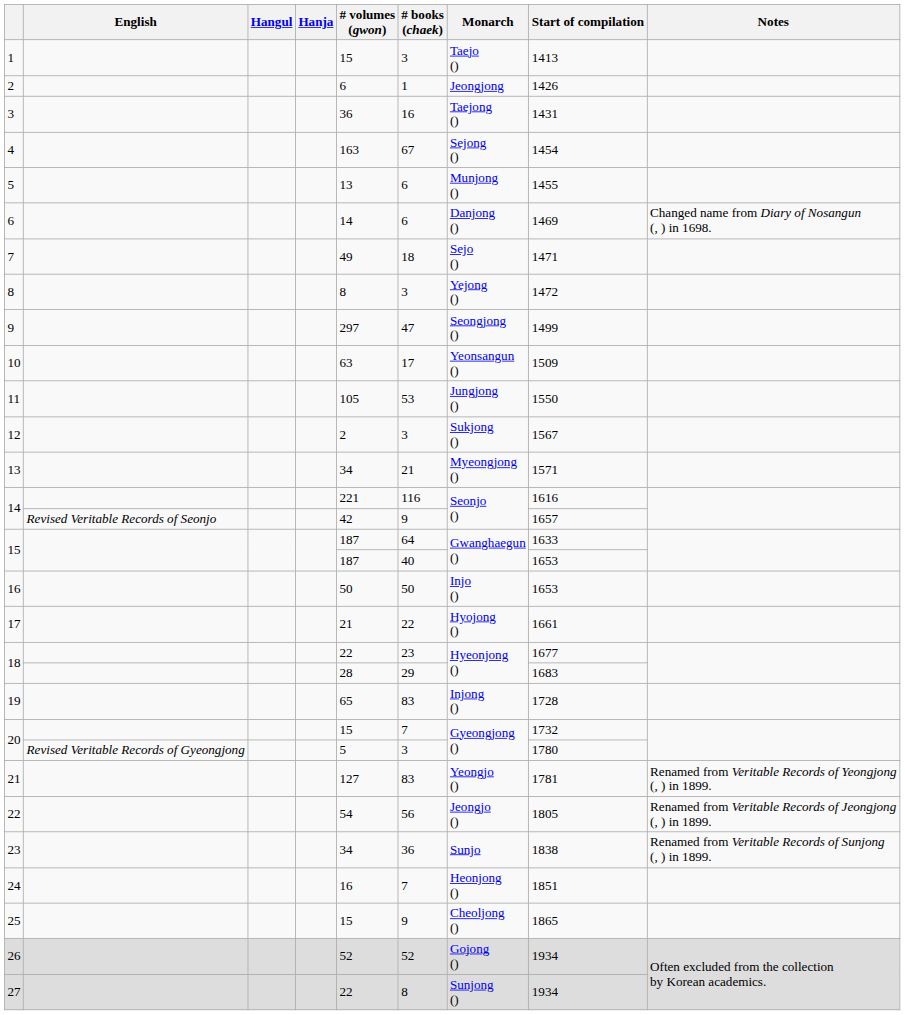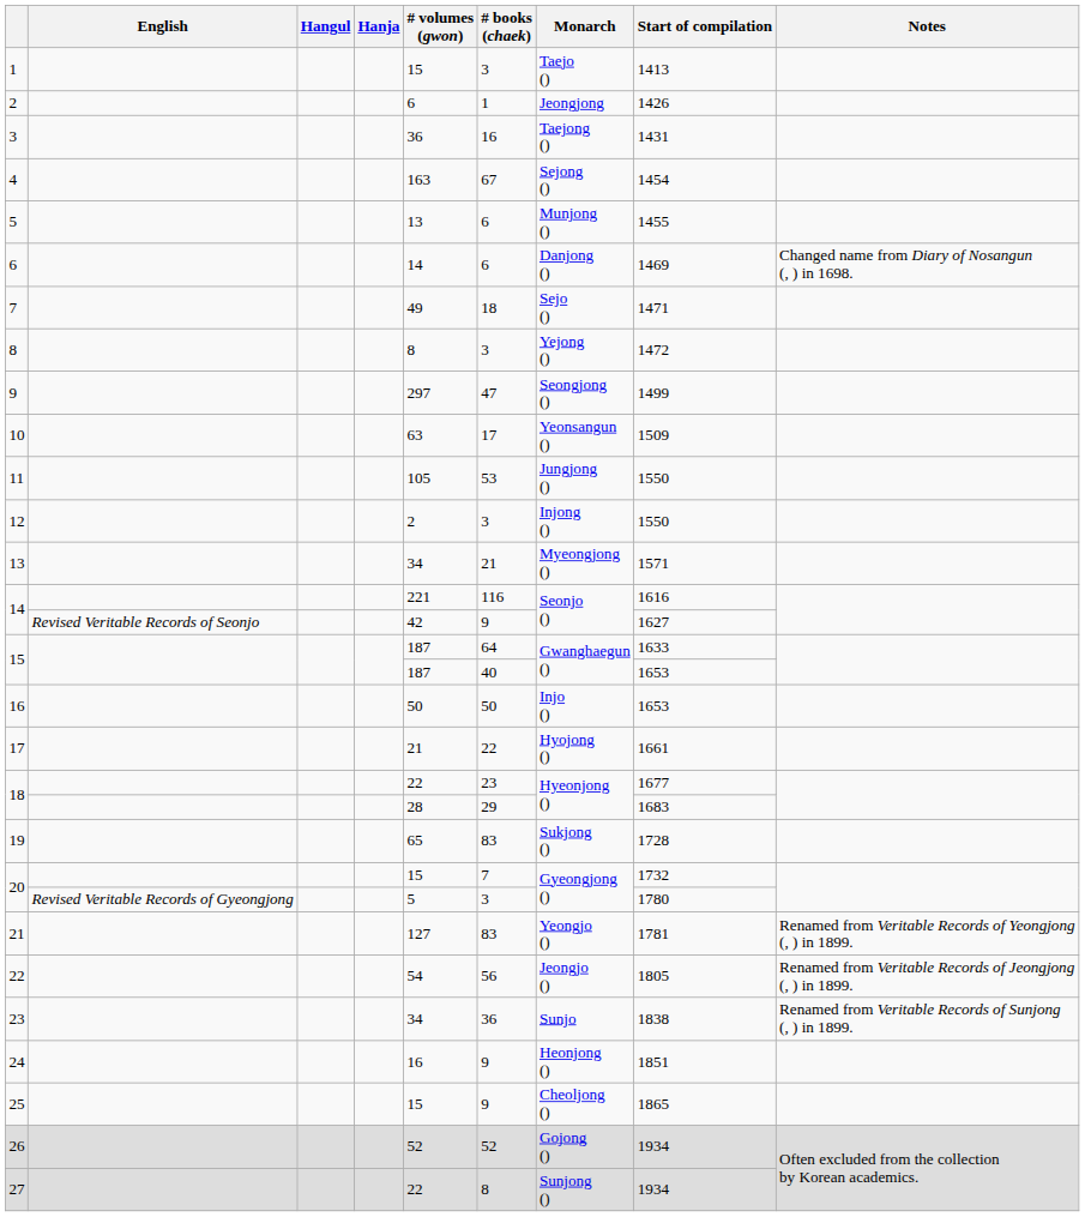 <table class="wikitable" style="font-size:90% text-align:center">
 <tr>
 <th></th>
 <th>English</th>
 <th><a href='#'>Hangul</a></th>
 <th><a href='#'>Hanja</a></th>
 <th># volumes<br>(<em>gwon</em>)</th>
 <th># books<br>(<em>chaek</em>)</th>
 <th>Monarch</th>
 <th>Start of compilation</th>
 <th>Notes</th>
 </tr>
 <tr>
 <td>1</td>
 <td></td>
 <td></td>
 <td></td>
 <td>15</td>
 <td>3</td>
 <td><a href='#'>Taejo</a><br>()</td>
 <td>1413</td>
 <td></td>
 </tr>
 <tr>
 <td>2</td>
 <td></td>
 <td></td>
 <td></td>
 <td>6</td>
 <td>1</td>
 <td><a href='#'>Jeongjong</a><br></td>
 <td>1426</td>
 <td></td>
 </tr>
 <tr>
 <td>3</td>
 <td></td>
 <td></td>
 <td></td>
 <td>36</td>
 <td>16</td>
 <td><a href='#'>Taejong</a><br>()</td>
 <td>1431</td>
 <td></td>
 </tr>
 <tr>
 <td>4</td>
 <td></td>
 <td></td>
 <td></td>
 <td>163</td>
 <td>67</td>
 <td><a href='#'>Sejong</a><br>()</td>
 <td>1454</td>
 <td></td>
 </tr>
 <tr>
 <td>5</td>
 <td></td>
 <td></td>
 <td></td>
 <td>13</td>
 <td>6</td>
 <td><a href='#'>Munjong</a><br>()</td>
 <td>1455</td>
 <td></td>
 </tr>
 <tr>
 <td>6</td>
 <td></td>
 <td></td>
 <td></td>
 <td>14</td>
 <td>6</td>
 <td><a href='#'>Danjong</a><br>()</td>
 <td>1469</td>
 <td>Changed name from <em>Diary of Nosangun</em> <br>(, ) in 1698.</td>
 </tr>
 <tr>
 <td>7</td>
 <td></td>
 <td></td>
 <td></td>
 <td>49</td>
 <td>18</td>
 <td><a href='#'>Sejo</a><br>()</td>
 <td>1471</td>
 <td></td>
 </tr>
 <tr>
 <td>8</td>
 <td></td>
 <td></td>
 <td></td>
 <td>8</td>
 <td>3</td>
 <td><a href='#'>Yejong</a><br>()</td>
 <td>1472</td>
 <td></td>
 </tr>
 <tr>
 <td>9</td>
 <td></td>
 <td></td>
 <td></td>
 <td>297</td>
 <td>47</td>
 <td><a href='#'>Seongjong</a><br>()</td>
 <td>1499</td>
 <td></td>
 </tr>
 <tr>
 <td>10</td>
 <td></td>
 <td></td>
 <td></td>
 <td>63</td>
 <td>17</td>
 <td><a href='#'>Yeonsangun</a><br>()</td>
 <td>1509</td>
 <td></td>
 </tr>
 <tr>
 <td>11</td>
 <td></td>
 <td></td>
 <td></td>
 <td>105</td>
 <td>53</td>
 <td><a href='#'>Jungjong</a><br>()</td>
 <td>1550</td>
 <td></td>
 </tr>
 <tr>
 <td>12</td>
 <td></td>
 <td></td>
 <td></td>
 <td>2</td>
 <td>3</td>
-<td><a href='#'>Sukjong</a><br>()</td>
-<td>1567</td>
+<td><a href='#'>Injong</a><br>()</td>
+<td>1550</td>
 <td></td>
 </tr>
 <tr>
 <td>13</td>
 <td></td>
 <td></td>
 <td></td>
 <td>34</td>
 <td>21</td>
 <td><a href='#'>Myeongjong</a><br>()</td>
 <td>1571</td>
 <td></td>
 </tr>
 <tr>
 <td rowspan="2">14</td>
 <td></td>
 <td></td>
 <td></td>
 <td>221</td>
 <td>116</td>
 <td rowspan="2"><a href='#'>Seonjo</a><br>()</td>
 <td>1616</td>
 <td rowspan="2"></td>
 </tr>
 <tr>
 <td><em>Revised Veritable Records of Seonjo</em></td>
 <td></td>
 <td></td>
 <td>42</td>
 <td>9</td>
-<td>1657</td>
+<td>1627</td>
 </tr>
 <tr>
 <td rowspan="2">15</td>
 <td rowspan="2"></td>
 <td rowspan="2"></td>
 <td rowspan="2"></td>
 <td>187</td>
 <td>64</td>
 <td rowspan="2"><a href='#'>Gwanghaegun</a><br>()</td>
 <td>1633</td>
 <td rowspan="2"></td>
 </tr>
 <tr>
 <td>187</td>
 <td>40</td>
 <td>1653</td>
 </tr>
 <tr>
 <td>16</td>
 <td></td>
 <td></td>
 <td></td>
 <td>50</td>
 <td>50</td>
 <td><a href='#'>Injo</a><br>()</td>
 <td>1653</td>
 <td></td>
 </tr>
 <tr>
 <td>17</td>
 <td></td>
 <td></td>
 <td></td>
 <td>21</td>
 <td>22</td>
 <td><a href='#'>Hyojong</a><br>()</td>
 <td>1661</td>
 <td></td>
 </tr>
 <tr>
 <td rowspan="2">18</td>
 <td></td>
 <td></td>
 <td></td>
 <td>22</td>
 <td>23</td>
 <td rowspan="2"><a href='#'>Hyeonjong</a><br>()</td>
 <td>1677</td>
 <td rowspan="2"></td>
 </tr>
 <tr>
 <td></td>
 <td></td>
 <td></td>
 <td>28</td>
 <td>29</td>
 <td>1683</td>
 </tr>
 <tr>
 <td>19</td>
 <td></td>
 <td></td>
 <td></td>
 <td>65</td>
 <td>83</td>
-<td><a href='#'>Injong</a><br>()</td>
+<td><a href='#'>Sukjong</a><br>()</td>
 <td>1728</td>
 <td></td>
 </tr>
 <tr>
 <td rowspan="2">20</td>
 <td></td>
 <td></td>
 <td></td>
 <td>15</td>
 <td>7</td>
 <td rowspan="2"><a href='#'>Gyeongjong</a><br>()</td>
 <td>1732</td>
 <td rowspan="2"></td>
 </tr>
 <tr>
 <td><em>Revised Veritable Records of Gyeongjong</em></td>
 <td></td>
 <td></td>
 <td>5</td>
 <td>3</td>
 <td>1780</td>
 </tr>
 <tr>
 <td>21</td>
 <td></td>
 <td></td>
 <td></td>
 <td>127</td>
 <td>83</td>
 <td><a href='#'>Yeongjo</a><br>()</td>
 <td>1781</td>
 <td>Renamed from <em>Veritable Records of Yeongjong</em> <br>(, ) in 1899.</td>
 </tr>
 <tr>
 <td>22</td>
 <td></td>
 <td></td>
 <td></td>
 <td>54</td>
 <td>56</td>
 <td><a href='#'>Jeongjo</a><br>()</td>
 <td>1805</td>
 <td>Renamed from <em>Veritable Records of Jeongjong</em> <br>(, ) in 1899.</td>
 </tr>
 <tr>
 <td>23</td>
 <td></td>
 <td></td>
 <td></td>
 <td>34</td>
 <td>36</td>
 <td><a href='#'>Sunjo</a><br></td>
 <td>1838</td>
 <td>Renamed from <em>Veritable Records of Sunjong</em> <br>(, ) in 1899.</td>
 </tr>
 <tr>
 <td>24</td>
 <td></td>
 <td></td>
 <td></td>
 <td>16</td>
-<td>7</td>
+<td>9</td>
 <td><a href='#'>Heonjong</a><br>()</td>
 <td>1851</td>
 <td></td>
 </tr>
 <tr>
 <td>25</td>
 <td></td>
 <td></td>
 <td></td>
 <td>15</td>
 <td>9</td>
 <td><a href='#'>Cheoljong</a><br>()</td>
 <td>1865</td>
 <td></td>
 </tr>
 <tr style="background-color: #ddd;">
 <td>26</td>
 <td></td>
 <td></td>
 <td></td>
 <td>52</td>
 <td>52</td>
 <td><a href='#'>Gojong</a><br>()</td>
 <td>1934</td>
 <td rowspan="2">Often excluded from the collection <br>by Korean academics.</td>
 </tr>
 <tr style="background-color: #ddd;">
 <td>27</td>
 <td></td>
 <td></td>
 <td></td>
 <td>22</td>
 <td>8</td>
 <td><a href='#'>Sunjong</a><br>()</td>
 <td>1934</td>
 </tr>
 </table>
